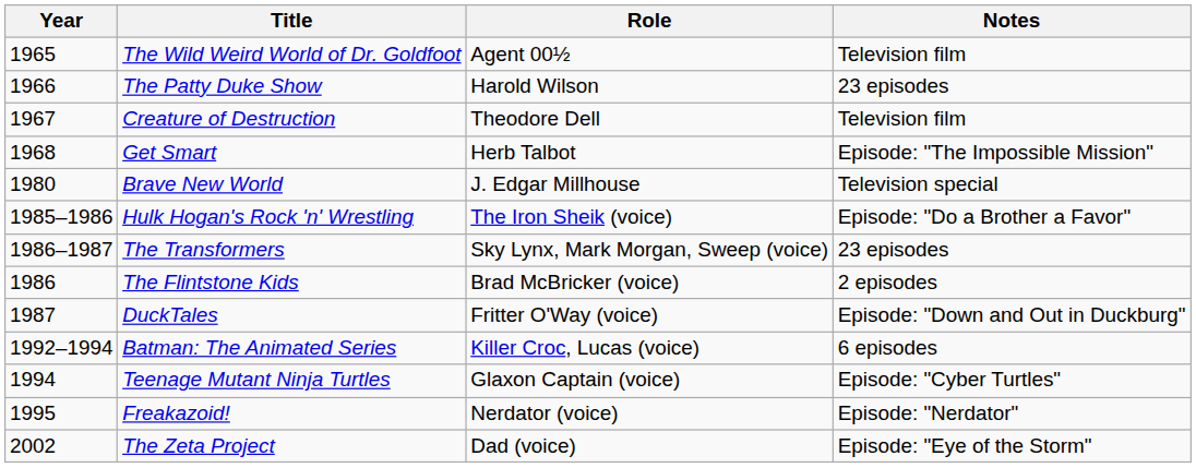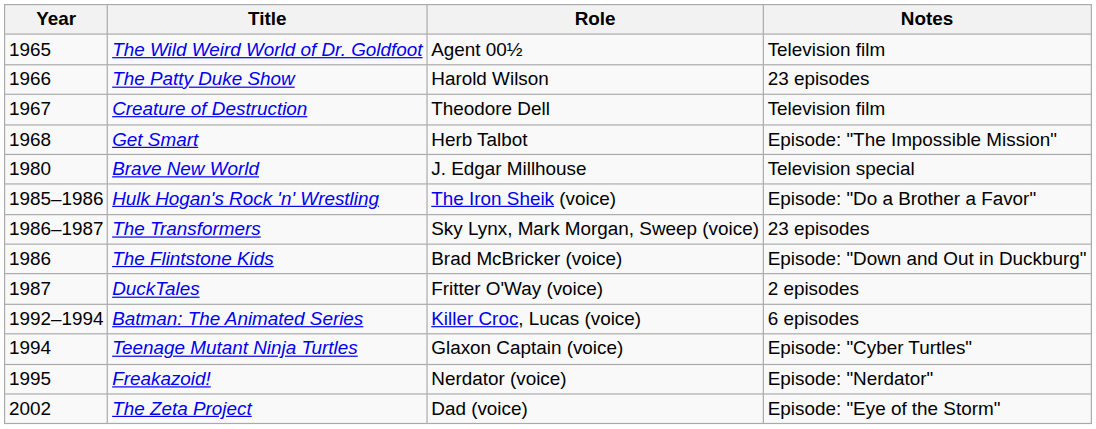 <table class="wikitable sortable">
 <tr>
 <th>Year</th>
 <th>Title</th>
 <th>Role</th>
 <th>Notes</th>
 </tr>
 <tr>
 <td>1965</td>
 <td><em><a href='#'>The Wild Weird World of Dr. Goldfoot</a></em></td>
 <td>Agent 00½</td>
 <td>Television film</td>
 </tr>
 <tr>
 <td>1966</td>
 <td><em><a href='#'>The Patty Duke Show</a></em></td>
 <td>Harold Wilson</td>
 <td>23 episodes</td>
 </tr>
 <tr>
 <td>1967</td>
 <td><em><a href='#'>Creature of Destruction</a></em></td>
 <td>Theodore Dell</td>
 <td>Television film</td>
 </tr>
 <tr>
 <td>1968</td>
 <td><em><a href='#'>Get Smart</a></em></td>
 <td>Herb Talbot</td>
 <td>Episode: "The Impossible Mission"</td>
 </tr>
 <tr>
 <td>1980</td>
 <td><em><a href='#'>Brave New World</a></em></td>
 <td>J. Edgar Millhouse</td>
 <td>Television special</td>
 </tr>
 <tr>
 <td>1985–1986</td>
 <td><em><a href='#'>Hulk Hogan's Rock 'n' Wrestling</a></em></td>
 <td><a href='#'>The Iron Sheik</a> (voice)</td>
 <td>Episode: "Do a Brother a Favor"</td>
 </tr>
 <tr>
 <td>1986–1987</td>
 <td><em><a href='#'>The Transformers</a></em></td>
 <td>Sky Lynx, Mark Morgan, Sweep (voice)</td>
 <td>23 episodes</td>
 </tr>
 <tr>
 <td>1986</td>
 <td><em><a href='#'>The Flintstone Kids</a></em></td>
 <td>Brad McBricker (voice)</td>
-<td>2 episodes</td>
+<td>Episode: "Down and Out in Duckburg"</td>
 </tr>
 <tr>
 <td>1987</td>
 <td><em><a href='#'>DuckTales</a></em></td>
 <td>Fritter O'Way (voice)</td>
-<td>Episode: "Down and Out in Duckburg"</td>
+<td>2 episodes</td>
 </tr>
 <tr>
 <td>1992–1994</td>
 <td><em><a href='#'>Batman: The Animated Series</a></em></td>
 <td><a href='#'>Killer Croc</a>, Lucas (voice)</td>
 <td>6 episodes</td>
 </tr>
 <tr>
 <td>1994</td>
 <td><em><a href='#'>Teenage Mutant Ninja Turtles</a></em></td>
 <td>Glaxon Captain (voice)</td>
 <td>Episode: "Cyber Turtles"</td>
 </tr>
 <tr>
 <td>1995</td>
 <td><em><a href='#'>Freakazoid!</a></em></td>
 <td>Nerdator (voice)</td>
 <td>Episode: "Nerdator"</td>
 </tr>
 <tr>
 <td>2002</td>
 <td><em><a href='#'>The Zeta Project</a></em></td>
 <td>Dad (voice)</td>
 <td>Episode: "Eye of the Storm"</td>
 </tr>
 </table>
